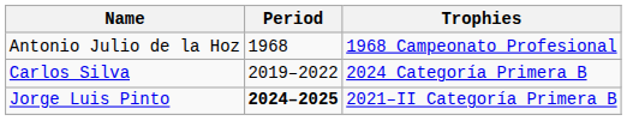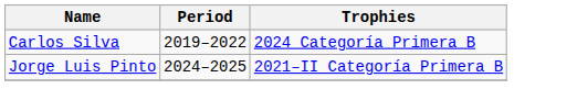 <table class="wikitable">
 <tr>
 <th>Name</th>
 <th>Period</th>
 <th>Trophies</th>
-</tr>
-<tr>
-<td> Antonio Julio de la Hoz</td>
-<td>1968</td>
-<td><a href='#'>1968 Campeonato Profesional</a></td>
 </tr>
 <tr>
 <td> <a href='#'>Carlos Silva</a></td>
 <td>2019–2022</td>
 <td><a href='#'>2024 Categoría Primera B</a></td>
 </tr>
 <tr>
 <td> <a href='#'>Jorge Luis Pinto</a></td>
-<td><strong>2024–2025</strong></td>
+<td>2024–2025</td>
 <td><a href='#'>2021–II Categoría Primera B</a></td>
 </tr>
 <tr>
 </tr>
 </table>
